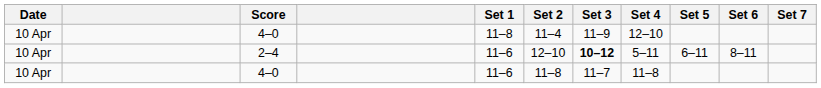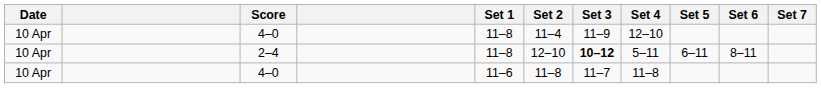 <table class="wikitable" style="text-align: center; font-size:90% ">
 <tr>
 <th width="60">Date</th>
 <th align="right" width="200"></th>
 <th width="60">Score</th>
 <th align="left" width="200"></th>
 <th width="50">Set 1</th>
 <th width="50">Set 2</th>
 <th width="50">Set 3</th>
 <th width="50">Set 4</th>
 <th width="50">Set 5</th>
 <th width="50">Set 6</th>
 <th width="50">Set 7</th>
 </tr>
 <tr>
 <td>10 Apr</td>
 <td align=left><strong></strong></td>
 <td align=center>4–0</td>
 <td align=left></td>
 <td>11–8</td>
 <td>11–4</td>
 <td>11–9</td>
 <td>12–10</td>
 <td></td>
 <td></td>
 <td></td>
 </tr>
 <tr>
 <td>10 Apr</td>
 <td align=left></td>
 <td align=center>2–4</td>
 <td align=left><strong></strong></td>
-<td>11–6</td>
+<td>11–8</td>
 <td>12–10</td>
 <td><strong>10–12</strong></td>
 <td>5–11</td>
 <td>6–11</td>
 <td>8–11</td>
 <td></td>
 </tr>
 <tr>
 <td>10 Apr</td>
 <td align=left><strong></strong></td>
 <td align=center>4–0</td>
 <td align=left></td>
 <td>11–6</td>
 <td>11–8</td>
 <td>11–7</td>
 <td>11–8</td>
 <td></td>
 <td></td>
 <td></td>
 </tr>
 </table>
